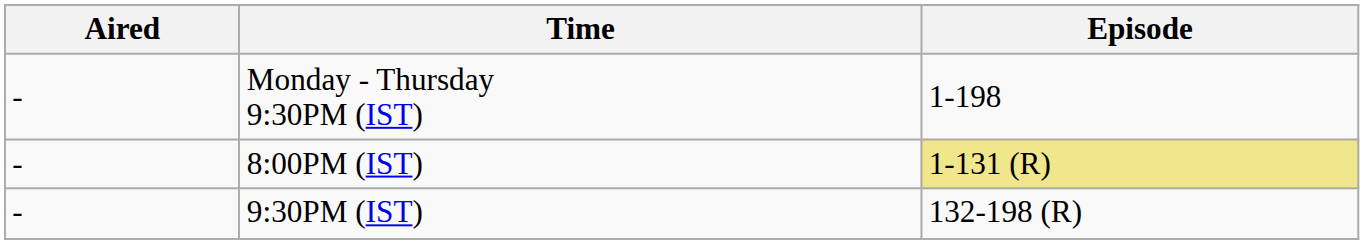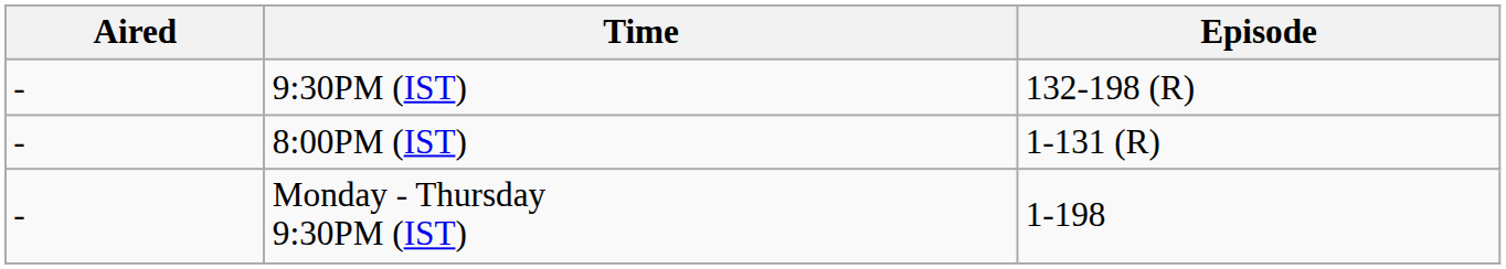 <table class="wikitable sortable" style="width:55%;">
 <tr>
 <th>Aired</th>
 <th>Time</th>
 <th>Episode</th>
 </tr>
 <tr>
+<td> -  </td>
+<td>9:30PM (<a href='#'>IST</a>)</td>
+<td>132-198 (R)</td>
+</tr>
+<tr>
+<td> - </td>
+<td>8:00PM (<a href='#'>IST</a>)</td>
+<td>1-131 (R)</td>
+</tr>
+<tr>
 <td> - </td>
 <td>Monday - Thursday <br> 9:30PM (<a href='#'>IST</a>)</td>
 <td>1-198</td>
 </tr>
-<tr>
-<td> - </td>
-<td>8:00PM (<a href='#'>IST</a>)</td>
-<td style="background: khaki;">1-131 (R)</td>
-</tr>
-<tr>
-<td> -  </td>
-<td>9:30PM (<a href='#'>IST</a>)</td>
-<td>132-198 (R)</td>
-</tr>
 </table>
